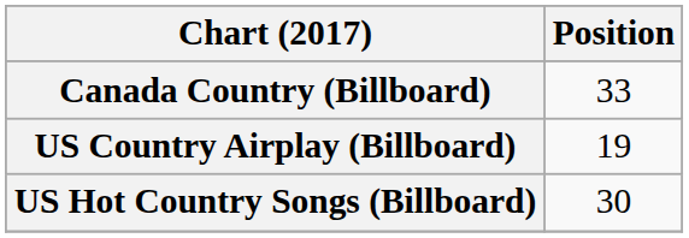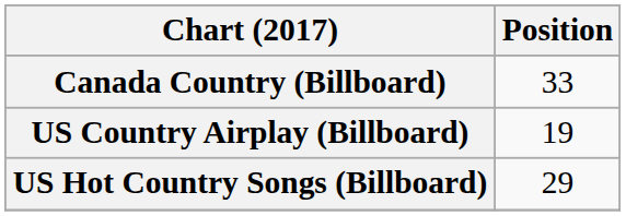 <table class="wikitable sortable plainrowheaders" style="text-align:center">
 <tr>
 <th scope="col">Chart (2017)</th>
 <th scope="col">Position</th>
 </tr>
 <tr>
 <th scope="row">Canada Country (Billboard)</th>
 <td>33</td>
 </tr>
 <tr>
 <th scope="row">US Country Airplay (Billboard)</th>
 <td>19</td>
 </tr>
 <tr>
 <th scope="row">US Hot Country Songs (Billboard)</th>
-<td>30</td>
+<td>29</td>
 </tr>
 <tr>
 </tr>
 </table>
